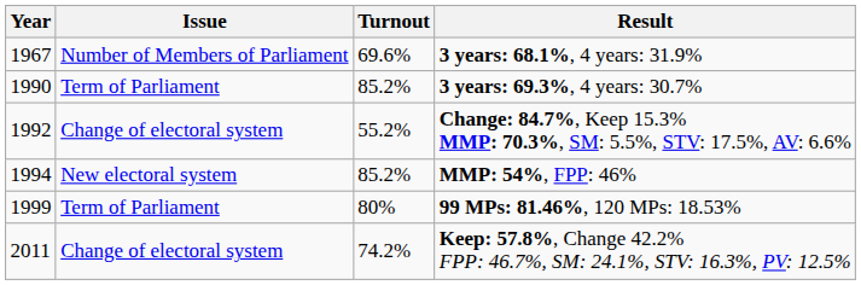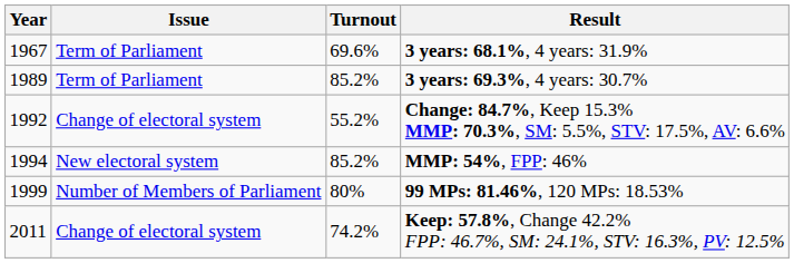 <table class="wikitable">
 <tr>
 <th>Year</th>
 <th>Issue</th>
 <th>Turnout</th>
 <th>Result</th>
 </tr>
 <tr>
 <td>1967</td>
-<td><a href='#'>Number of Members of Parliament</a></td>
+<td><a href='#'>Term of Parliament</a></td>
 <td>69.6%</td>
 <td><strong>3 years: 68.1%</strong>, 4 years: 31.9%</td>
 </tr>
 <tr>
-<td>1990</td>
+<td>1989</td>
 <td><a href='#'>Term of Parliament</a></td>
 <td>85.2%</td>
 <td><strong>3 years: 69.3%</strong>, 4 years: 30.7%</td>
 </tr>
 <tr>
 <td>1992</td>
 <td><a href='#'>Change of electoral system</a></td>
 <td>55.2%</td>
 <td><strong>Change: 84.7%</strong>, Keep 15.3% <br> <strong><a href='#'>MMP</a>: 70.3%</strong>, <a href='#'>SM</a>: 5.5%, <a href='#'>STV</a>: 17.5%, <a href='#'>AV</a>: 6.6%</td>
 </tr>
 <tr>
 <td>1994</td>
 <td><a href='#'>New electoral system</a></td>
 <td>85.2%</td>
 <td><strong>MMP: 54%</strong>, <a href='#'>FPP</a>: 46%</td>
 </tr>
 <tr>
 <td>1999</td>
-<td><a href='#'>Term of Parliament</a></td>
+<td><a href='#'>Number of Members of Parliament</a></td>
 <td>80%</td>
 <td><strong>99 MPs: 81.46%</strong>, 120 MPs: 18.53%</td>
 </tr>
 <tr>
 <td>2011</td>
 <td><a href='#'>Change of electoral system</a></td>
 <td>74.2%</td>
 <td><strong>Keep: 57.8%</strong>, Change 42.2% <br> <em>FPP: 46.7%, SM: 24.1%, STV: 16.3%, <a href='#'>PV</a>: 12.5%</em></td>
 </tr>
 </table>
